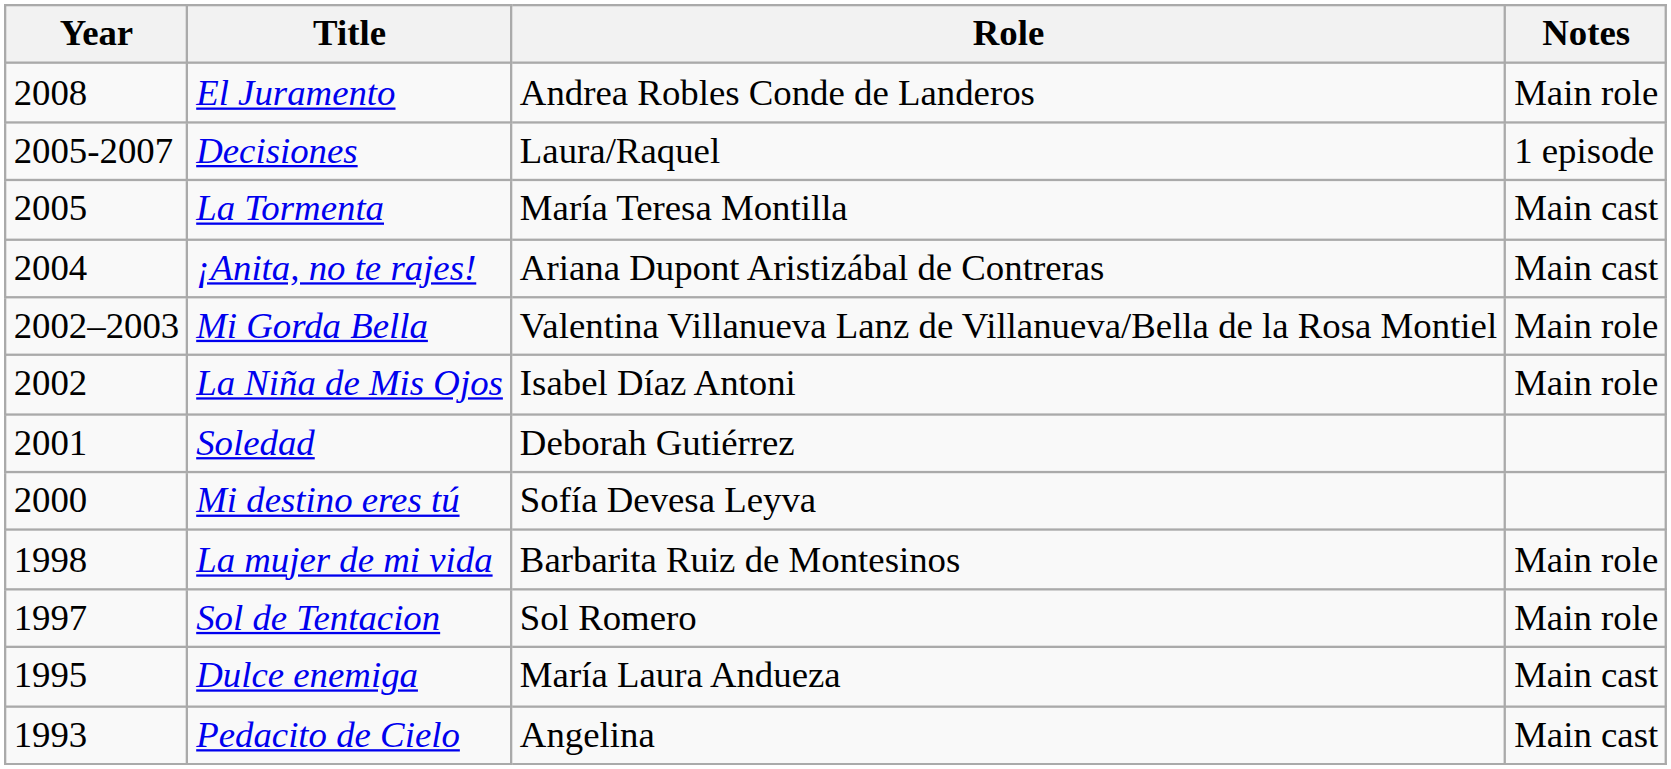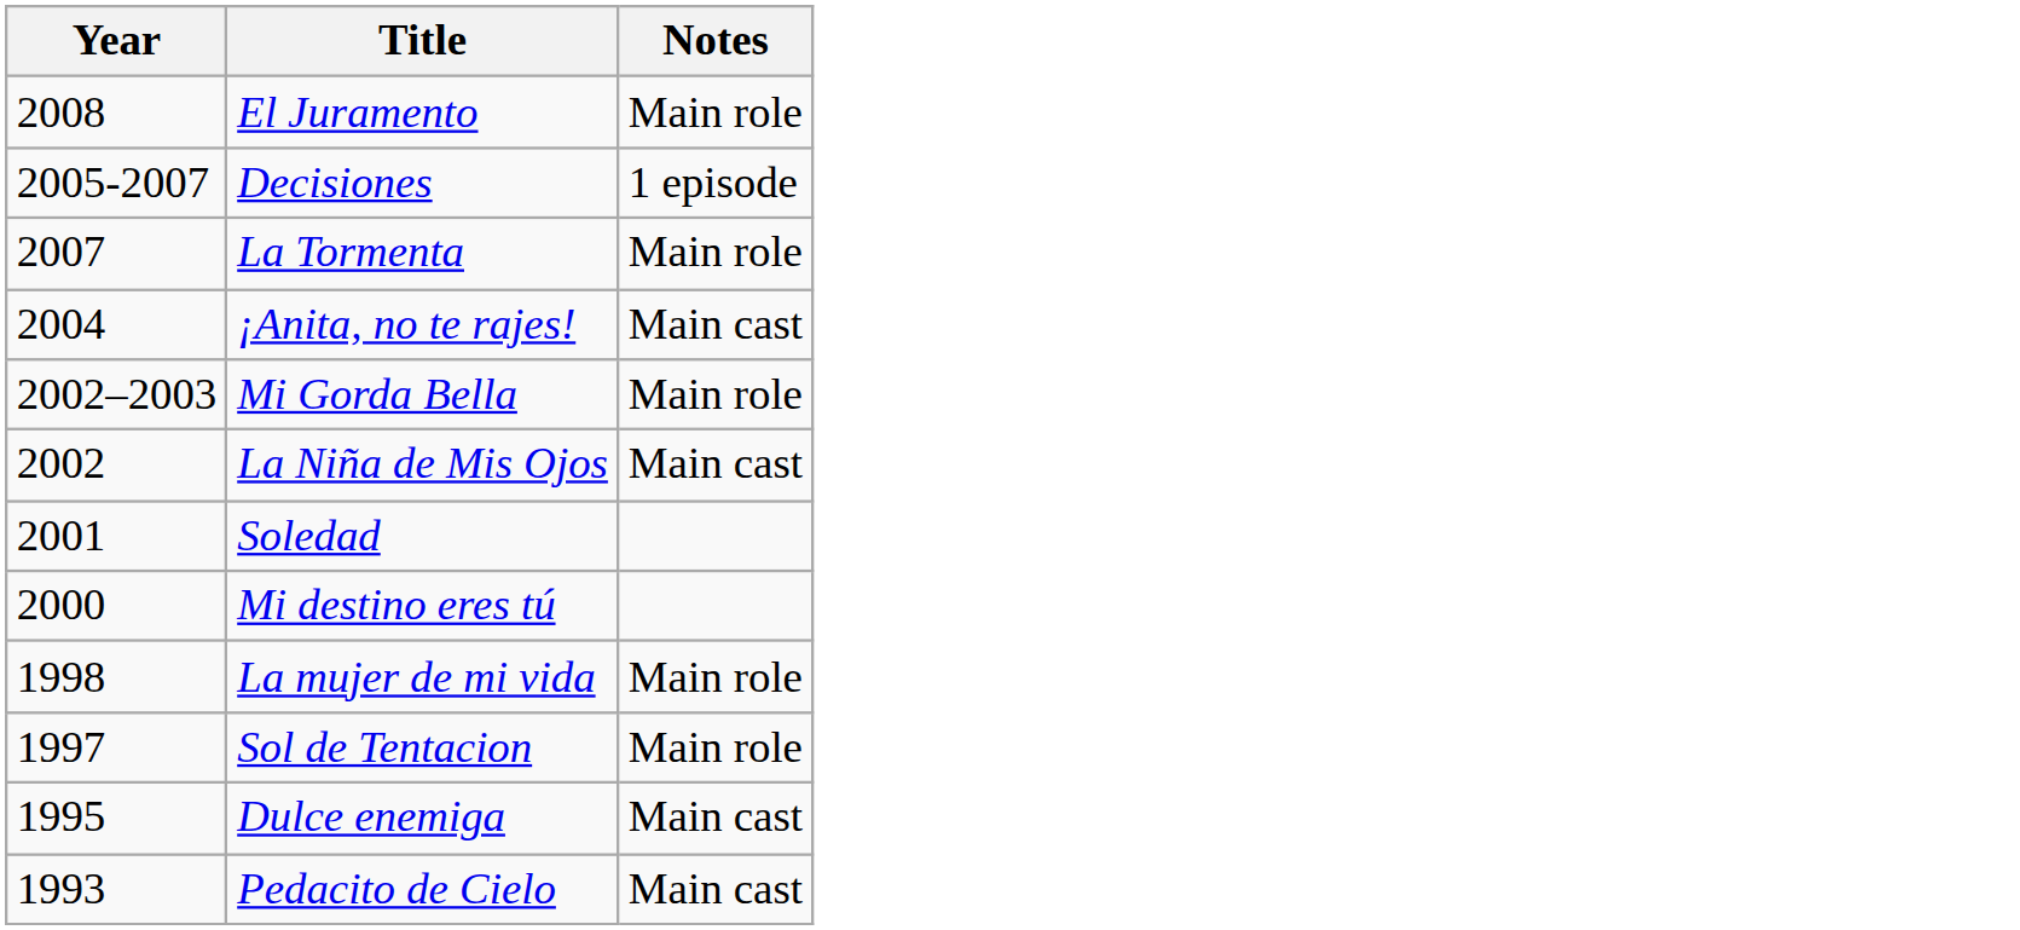 <table class="wikitable">
 <tr>
 <th>Year</th>
 <th>Title</th>
-<th>Role</th>
 <th>Notes</th>
 </tr>
 <tr>
 <td>2008</td>
 <td><em><a href='#'>El Juramento</a></em></td>
-<td>Andrea Robles Conde de Landeros</td>
 <td>Main role</td>
 </tr>
 <tr>
 <td>2005-2007</td>
 <td><em><a href='#'>Decisiones</a></em></td>
-<td>Laura/Raquel</td>
 <td>1 episode</td>
 </tr>
 <tr>
-<td>2005</td>
+<td>2007</td>
 <td><em><a href='#'>La Tormenta</a></em></td>
-<td>María Teresa Montilla</td>
-<td>Main cast</td>
+<td>Main role</td>
 </tr>
 <tr>
 <td>2004</td>
 <td><em><a href='#'>¡Anita, no te rajes!</a></em></td>
-<td>Ariana Dupont Aristizábal de Contreras</td>
 <td>Main cast</td>
 </tr>
 <tr>
 <td>2002–2003</td>
 <td><em><a href='#'>Mi Gorda Bella</a></em></td>
-<td>Valentina Villanueva Lanz de Villanueva/Bella de la Rosa Montiel</td>
 <td>Main role</td>
 </tr>
 <tr>
 <td>2002</td>
 <td><em><a href='#'>La Niña de Mis Ojos</a></em></td>
-<td>Isabel Díaz Antoni</td>
-<td>Main role</td>
+<td>Main cast</td>
 </tr>
 <tr>
 <td>2001</td>
 <td><em><a href='#'>Soledad</a></em></td>
-<td>Deborah Gutiérrez</td>
 <td></td>
 </tr>
 <tr>
 <td>2000</td>
 <td><em><a href='#'>Mi destino eres tú</a></em></td>
-<td>Sofía Devesa Leyva</td>
 <td></td>
 </tr>
 <tr>
 <td>1998</td>
 <td><em><a href='#'>La mujer de mi vida</a></em></td>
-<td>Barbarita Ruiz de Montesinos</td>
 <td>Main role</td>
 </tr>
 <tr>
 <td>1997</td>
 <td><em><a href='#'>Sol de Tentacion</a></em></td>
-<td>Sol Romero</td>
 <td>Main role</td>
 </tr>
 <tr>
 <td>1995</td>
 <td><em><a href='#'>Dulce enemiga</a></em></td>
-<td>María Laura Andueza</td>
 <td>Main cast</td>
 </tr>
 <tr>
 <td>1993</td>
 <td><em><a href='#'>Pedacito de Cielo</a></em></td>
-<td>Angelina</td>
 <td>Main cast</td>
 </tr>
 </table>
